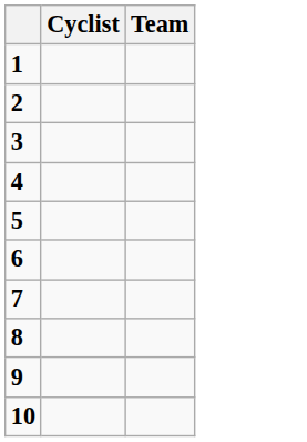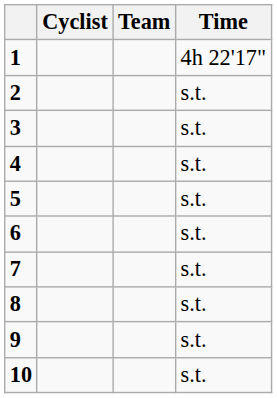 <table class="wikitable">
 <tr>
 <th></th>
 <th>Cyclist</th>
 <th>Team</th>
+<th>Time</th>
 </tr>
 <tr>
 <td><strong>1</strong></td>
 <td></td>
 <td></td>
+<td>4h 22'17"</td>
 </tr>
 <tr>
 <td><strong>2</strong></td>
 <td></td>
 <td></td>
+<td>s.t.</td>
 </tr>
 <tr>
 <td><strong>3</strong></td>
 <td></td>
 <td></td>
+<td>s.t.</td>
 </tr>
 <tr>
 <td><strong>4</strong></td>
 <td></td>
 <td></td>
+<td>s.t.</td>
 </tr>
 <tr>
 <td><strong>5</strong></td>
 <td><s></s></td>
 <td><s> </s></td>
+<td>s.t.</td>
 </tr>
 <tr>
 <td><strong>6</strong></td>
 <td></td>
 <td></td>
+<td>s.t.</td>
 </tr>
 <tr>
 <td><strong>7</strong></td>
 <td></td>
 <td></td>
+<td>s.t.</td>
 </tr>
 <tr>
 <td><strong>8</strong></td>
 <td></td>
 <td></td>
+<td>s.t.</td>
 </tr>
 <tr>
 <td><strong>9</strong></td>
 <td></td>
 <td></td>
+<td>s.t.</td>
 </tr>
 <tr>
 <td><strong>10</strong></td>
 <td></td>
 <td></td>
+<td>s.t.</td>
 </tr>
 </table>
